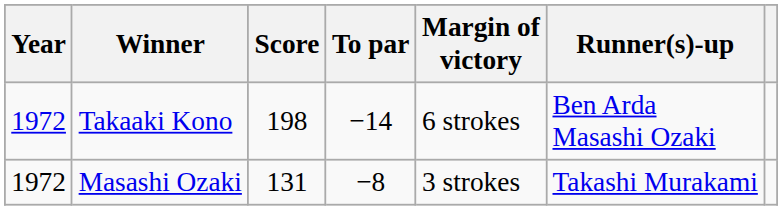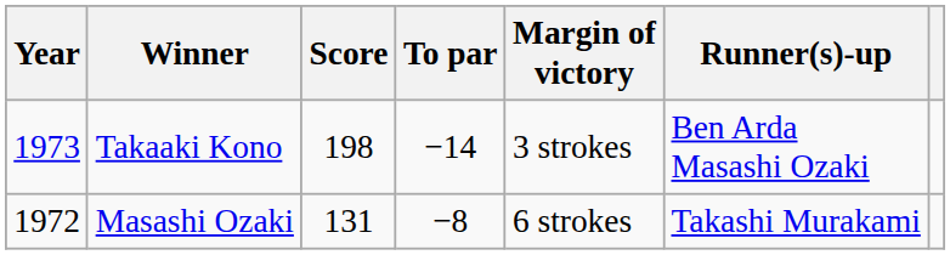 <table class=wikitable style="font-size:95%">
 <tr>
 <th>Year</th>
 <th>Winner</th>
 <th>Score</th>
 <th>To par</th>
 <th>Margin of<br>victory</th>
 <th>Runner(s)-up</th>
 <th></th>
 </tr>
 <tr>
-<td><a href='#'>1972</a></td>
+<td><a href='#'>1973</a></td>
 <td> <a href='#'>Takaaki Kono</a></td>
 <td align=center>198</td>
 <td align=center>−14</td>
-<td>6 strokes</td>
+<td>3 strokes</td>
 <td> <a href='#'>Ben Arda</a><br> <a href='#'>Masashi Ozaki</a></td>
 <td></td>
 </tr>
 <tr>
 <td>1972</td>
 <td> <a href='#'>Masashi Ozaki</a></td>
 <td align=center>131</td>
 <td align=center>−8</td>
-<td>3 strokes</td>
+<td>6 strokes</td>
 <td> <a href='#'>Takashi Murakami</a></td>
 <td></td>
 </tr>
 </table>
